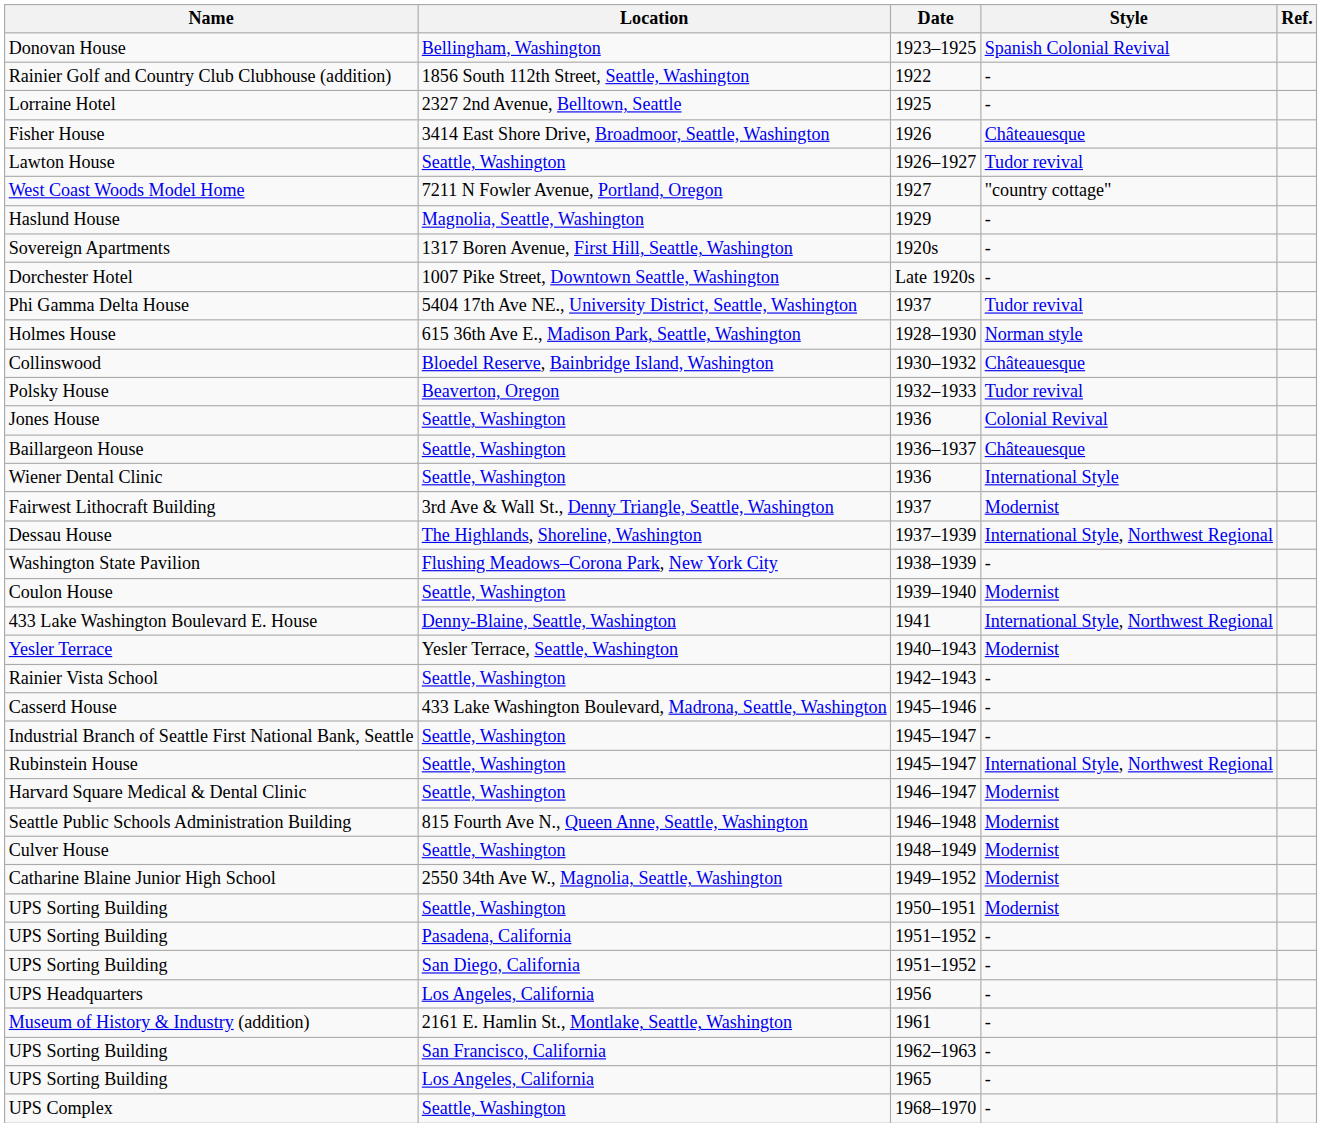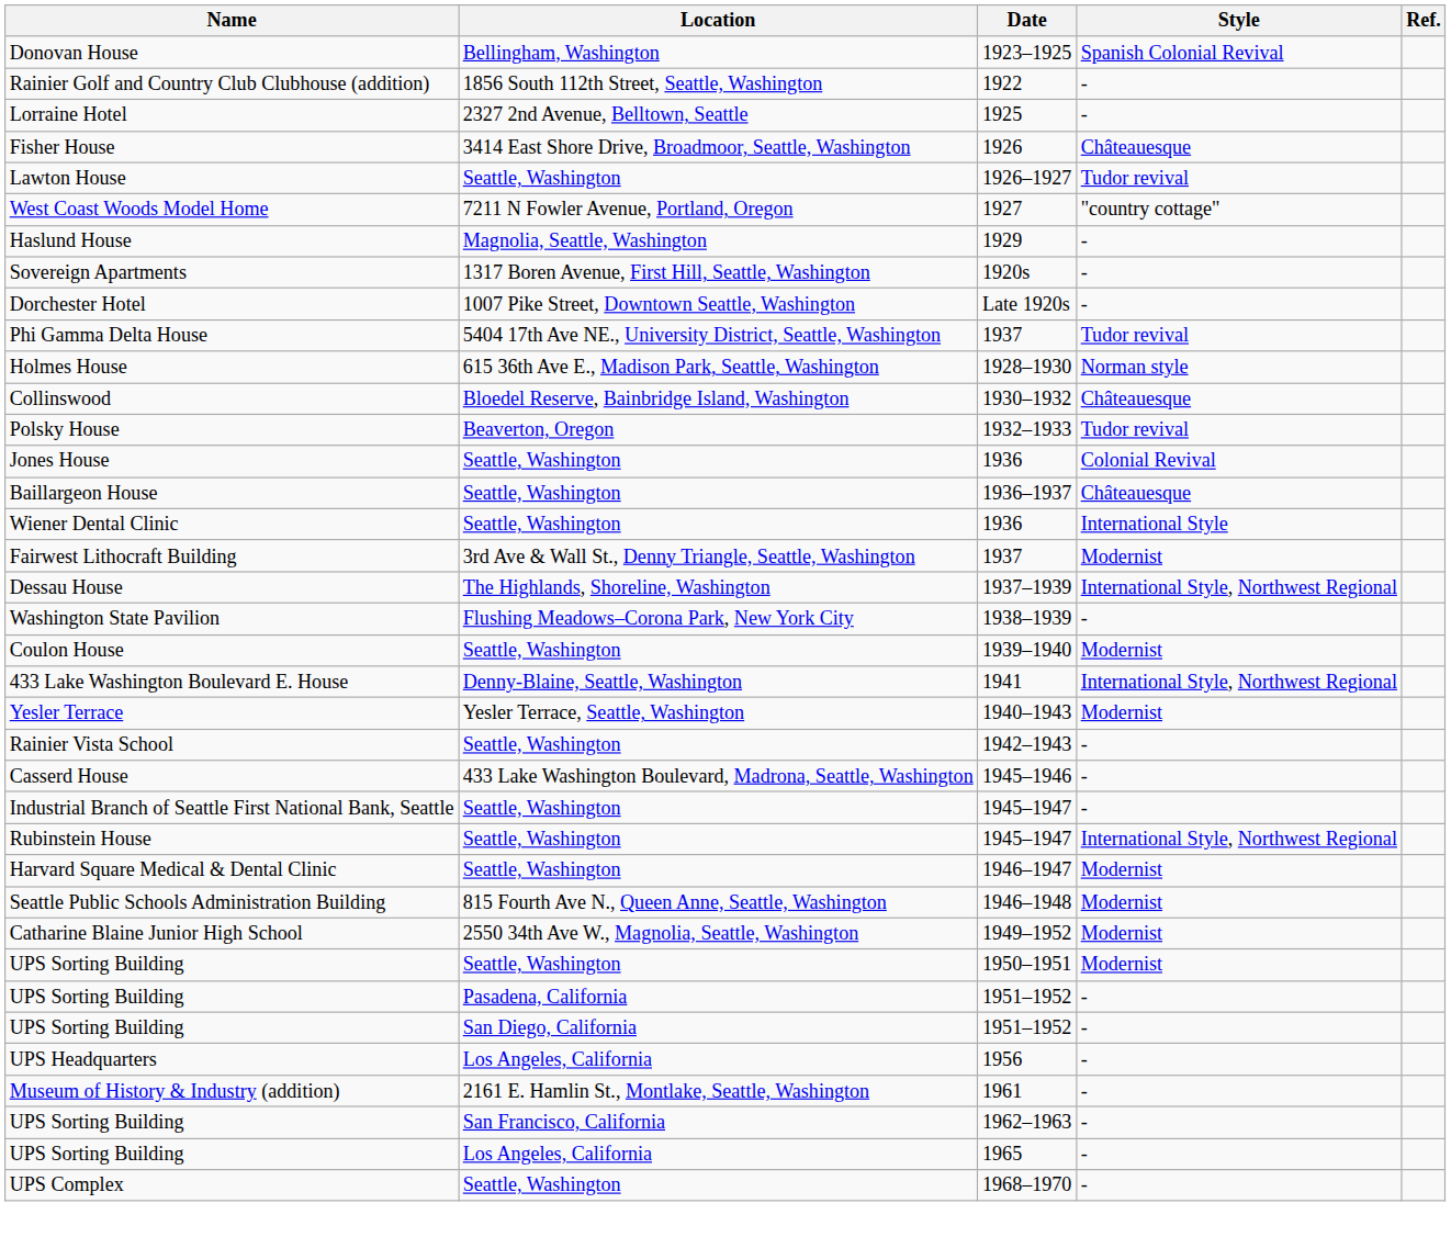 <table class="wikitable">
 <tr>
 <th>Name</th>
 <th>Location</th>
 <th>Date</th>
 <th>Style</th>
 <th>Ref.</th>
 </tr>
 <tr>
 <td>Donovan House</td>
 <td><a href='#'>Bellingham, Washington</a></td>
 <td>1923–1925</td>
 <td><a href='#'>Spanish Colonial Revival</a></td>
 <td></td>
 </tr>
 <tr>
 <td>Rainier Golf and Country Club Clubhouse (addition)</td>
 <td>1856 South 112th Street, <a href='#'>Seattle, Washington</a></td>
 <td>1922</td>
 <td>-</td>
 <td></td>
 </tr>
 <tr>
 <td>Lorraine Hotel</td>
 <td>2327 2nd Avenue, <a href='#'>Belltown, Seattle</a></td>
 <td>1925</td>
 <td>-</td>
 <td></td>
 </tr>
 <tr>
 <td>Fisher House</td>
 <td>3414 East Shore Drive, <a href='#'>Broadmoor, Seattle, Washington</a></td>
 <td>1926</td>
 <td><a href='#'>Châteauesque</a></td>
 <td></td>
 </tr>
 <tr>
 <td>Lawton House</td>
 <td><a href='#'>Seattle, Washington</a></td>
 <td>1926–1927</td>
 <td><a href='#'>Tudor revival</a></td>
 <td></td>
 </tr>
 <tr>
 <td><a href='#'>West Coast Woods Model Home</a></td>
 <td>7211 N Fowler Avenue, <a href='#'>Portland, Oregon</a></td>
 <td>1927</td>
 <td>"country cottage"</td>
 <td></td>
 </tr>
 <tr>
 <td>Haslund House</td>
 <td><a href='#'>Magnolia, Seattle, Washington</a></td>
 <td>1929</td>
 <td>-</td>
 <td></td>
 </tr>
 <tr>
 <td>Sovereign Apartments</td>
 <td>1317 Boren Avenue, <a href='#'>First Hill, Seattle, Washington</a></td>
 <td>1920s</td>
 <td>-</td>
 <td></td>
 </tr>
 <tr>
 <td>Dorchester Hotel</td>
 <td>1007 Pike Street, <a href='#'>Downtown Seattle, Washington</a></td>
 <td>Late 1920s</td>
 <td>-</td>
 <td></td>
 </tr>
 <tr>
 <td>Phi Gamma Delta House</td>
 <td>5404 17th Ave NE., <a href='#'>University District, Seattle, Washington</a></td>
 <td>1937</td>
 <td><a href='#'>Tudor revival</a></td>
 <td></td>
 </tr>
 <tr>
 <td>Holmes House</td>
 <td>615 36th Ave E., <a href='#'>Madison Park, Seattle, Washington</a></td>
 <td>1928–1930</td>
 <td><a href='#'>Norman style</a></td>
 <td></td>
 </tr>
 <tr>
 <td>Collinswood</td>
 <td><a href='#'>Bloedel Reserve</a>, <a href='#'>Bainbridge Island, Washington</a></td>
 <td>1930–1932</td>
 <td><a href='#'>Châteauesque</a></td>
 <td></td>
 </tr>
 <tr>
 <td>Polsky House</td>
 <td><a href='#'>Beaverton, Oregon</a></td>
 <td>1932–1933</td>
 <td><a href='#'>Tudor revival</a></td>
 <td></td>
 </tr>
 <tr>
 <td>Jones House</td>
 <td><a href='#'>Seattle, Washington</a></td>
 <td>1936</td>
 <td><a href='#'>Colonial Revival</a></td>
 <td></td>
 </tr>
 <tr>
 <td>Baillargeon House</td>
 <td><a href='#'>Seattle, Washington</a></td>
 <td>1936–1937</td>
 <td><a href='#'>Châteauesque</a></td>
 <td></td>
 </tr>
 <tr>
 <td>Wiener Dental Clinic</td>
 <td><a href='#'>Seattle, Washington</a></td>
 <td>1936</td>
 <td><a href='#'>International Style</a></td>
 <td></td>
 </tr>
 <tr>
 <td>Fairwest Lithocraft Building</td>
 <td>3rd Ave & Wall St., <a href='#'>Denny Triangle, Seattle, Washington</a></td>
 <td>1937</td>
 <td><a href='#'>Modernist</a></td>
 <td></td>
 </tr>
 <tr>
 <td>Dessau House</td>
 <td><a href='#'>The Highlands</a>, <a href='#'>Shoreline, Washington</a></td>
 <td>1937–1939</td>
 <td><a href='#'>International Style</a>, <a href='#'>Northwest Regional</a></td>
 <td></td>
 </tr>
 <tr>
 <td>Washington State Pavilion</td>
 <td><a href='#'>Flushing Meadows–Corona Park</a>, <a href='#'>New York City</a></td>
 <td>1938–1939</td>
 <td>-</td>
 <td></td>
 </tr>
 <tr>
 <td>Coulon House</td>
 <td><a href='#'>Seattle, Washington</a></td>
 <td>1939–1940</td>
 <td><a href='#'>Modernist</a></td>
 <td></td>
 </tr>
 <tr>
 <td>433 Lake Washington Boulevard E. House</td>
 <td><a href='#'>Denny-Blaine, Seattle, Washington</a></td>
 <td>1941</td>
 <td><a href='#'>International Style</a>, <a href='#'>Northwest Regional</a></td>
 <td></td>
 </tr>
 <tr>
 <td><a href='#'>Yesler Terrace</a></td>
 <td>Yesler Terrace, <a href='#'>Seattle, Washington</a></td>
 <td>1940–1943</td>
 <td><a href='#'>Modernist</a></td>
 <td></td>
 </tr>
 <tr>
 <td>Rainier Vista School</td>
 <td><a href='#'>Seattle, Washington</a></td>
 <td>1942–1943</td>
 <td>-</td>
 <td></td>
 </tr>
 <tr>
 <td>Casserd House</td>
 <td>433 Lake Washington Boulevard, <a href='#'>Madrona, Seattle, Washington</a></td>
 <td>1945–1946</td>
 <td>-</td>
 <td></td>
 </tr>
 <tr>
 <td>Industrial Branch of Seattle First National Bank, Seattle</td>
 <td><a href='#'>Seattle, Washington</a></td>
 <td>1945–1947</td>
 <td>-</td>
 <td></td>
 </tr>
 <tr>
 <td>Rubinstein House</td>
 <td><a href='#'>Seattle, Washington</a></td>
 <td>1945–1947</td>
 <td><a href='#'>International Style</a>, <a href='#'>Northwest Regional</a></td>
 <td></td>
 </tr>
 <tr>
 <td>Harvard Square Medical & Dental Clinic</td>
 <td><a href='#'>Seattle, Washington</a></td>
 <td>1946–1947</td>
 <td><a href='#'>Modernist</a></td>
 <td></td>
 </tr>
 <tr>
 <td>Seattle Public Schools Administration Building</td>
 <td>815 Fourth Ave N., <a href='#'>Queen Anne, Seattle, Washington</a></td>
 <td>1946–1948</td>
 <td><a href='#'>Modernist</a></td>
 <td></td>
 </tr>
 <tr>
-<td>Culver House</td>
-<td><a href='#'>Seattle, Washington</a></td>
-<td>1948–1949</td>
-<td><a href='#'>Modernist</a></td>
-<td></td>
-</tr>
-<tr>
 <td>Catharine Blaine Junior High School</td>
 <td>2550 34th Ave W., <a href='#'>Magnolia, Seattle, Washington</a></td>
 <td>1949–1952</td>
 <td><a href='#'>Modernist</a></td>
 <td></td>
 </tr>
 <tr>
 <td>UPS Sorting Building</td>
 <td><a href='#'>Seattle, Washington</a></td>
 <td>1950–1951</td>
 <td><a href='#'>Modernist</a></td>
 <td></td>
 </tr>
 <tr>
 <td>UPS Sorting Building</td>
 <td><a href='#'>Pasadena, California</a></td>
 <td>1951–1952</td>
 <td>-</td>
 <td></td>
 </tr>
 <tr>
 <td>UPS Sorting Building</td>
 <td><a href='#'>San Diego, California</a></td>
 <td>1951–1952</td>
 <td>-</td>
 <td></td>
 </tr>
 <tr>
 <td>UPS Headquarters</td>
 <td><a href='#'>Los Angeles, California</a></td>
 <td>1956</td>
 <td>-</td>
 <td></td>
 </tr>
 <tr>
 <td><a href='#'>Museum of History & Industry</a> (addition)</td>
 <td>2161 E. Hamlin St., <a href='#'>Montlake, Seattle, Washington</a></td>
 <td>1961</td>
 <td>-</td>
 <td></td>
 </tr>
 <tr>
 <td>UPS Sorting Building</td>
 <td><a href='#'>San Francisco, California</a></td>
 <td>1962–1963</td>
 <td>-</td>
 <td></td>
 </tr>
 <tr>
 <td>UPS Sorting Building</td>
 <td><a href='#'>Los Angeles, California</a></td>
 <td>1965</td>
 <td>-</td>
 <td></td>
 </tr>
 <tr>
 <td>UPS Complex</td>
 <td><a href='#'>Seattle, Washington</a></td>
 <td>1968–1970</td>
 <td>-</td>
 <td></td>
 </tr>
 </table>
